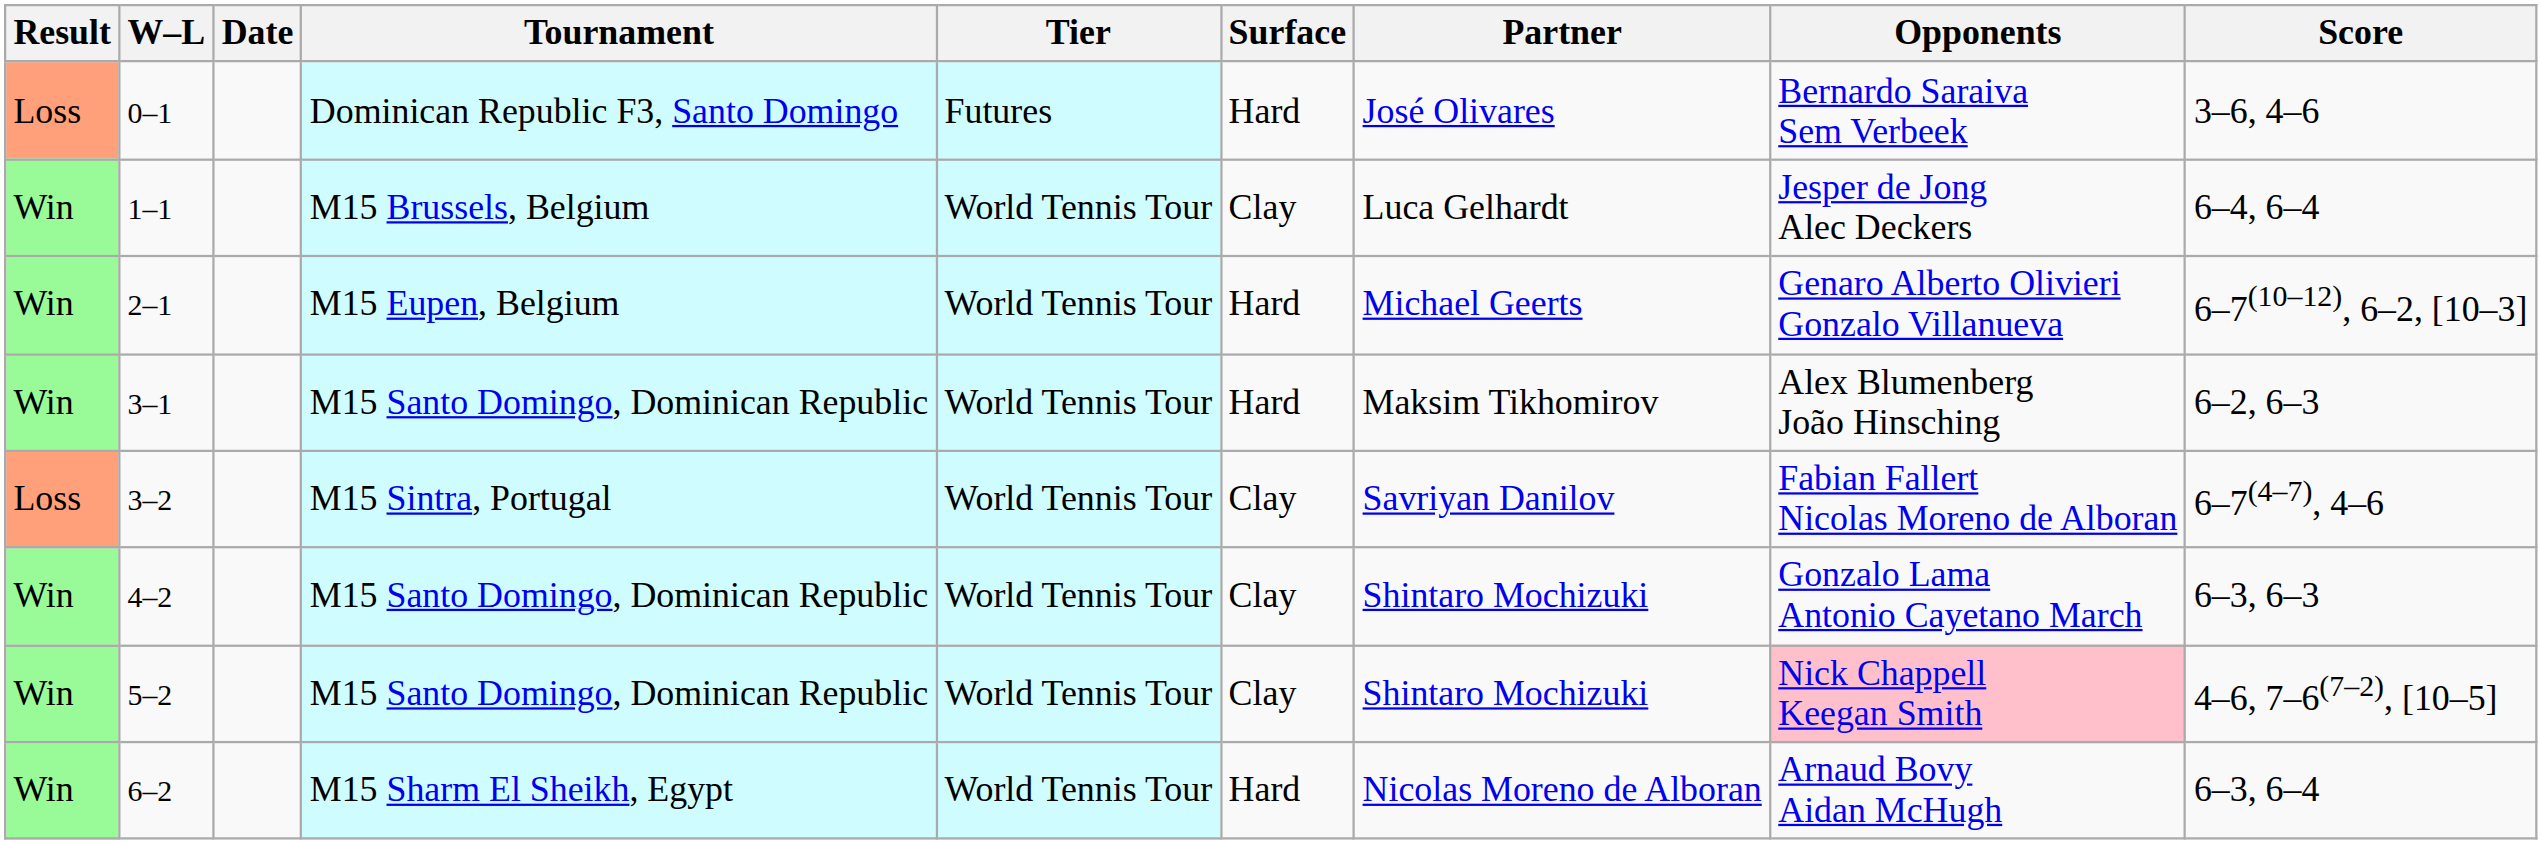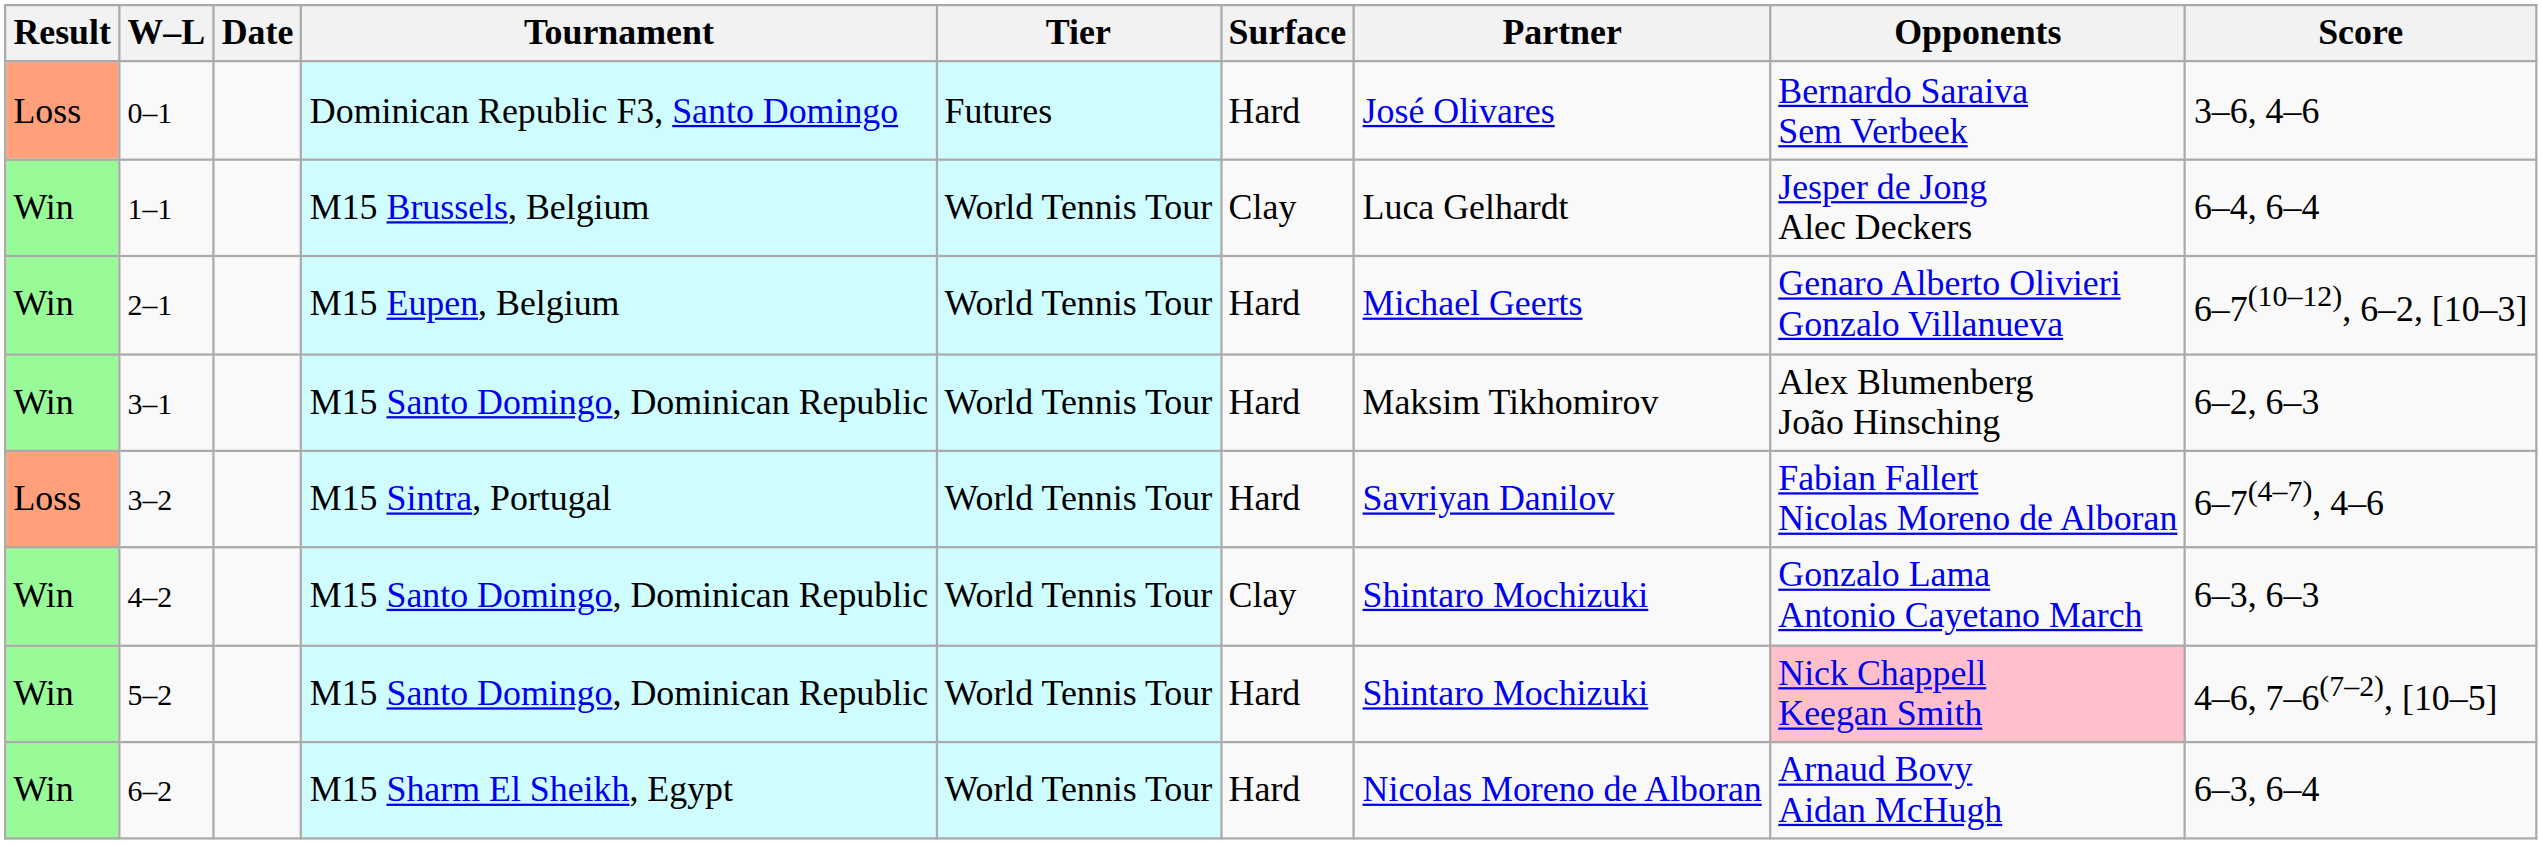 <table class="sortable wikitable">
 <tr>
 <th>Result</th>
 <th class="unsortable">W–L</th>
 <th>Date</th>
 <th>Tournament</th>
 <th>Tier</th>
 <th>Surface</th>
 <th>Partner</th>
 <th>Opponents</th>
 <th>Score</th>
 </tr>
 <tr>
 <td bgcolor=#FFA07A>Loss</td>
 <td><small>0–1</small></td>
 <td></td>
 <td style="background:#cffcff;">Dominican Republic F3, <a href='#'>Santo Domingo</a></td>
 <td style="background:#cffcff;">Futures</td>
 <td>Hard</td>
 <td> <a href='#'>José Olivares</a></td>
 <td> <a href='#'>Bernardo Saraiva</a> <br>  <a href='#'>Sem Verbeek</a></td>
 <td>3–6, 4–6</td>
 </tr>
 <tr>
 <td bgcolor=98FB98>Win</td>
 <td><small>1–1</small></td>
 <td></td>
 <td style="background:#cffcff;">M15 <a href='#'>Brussels</a>, Belgium</td>
 <td style="background:#cffcff;">World Tennis Tour</td>
 <td>Clay</td>
 <td> Luca Gelhardt</td>
 <td> <a href='#'>Jesper de Jong</a> <br>  Alec Deckers</td>
 <td>6–4, 6–4</td>
 </tr>
 <tr>
 <td bgcolor=98FB98>Win</td>
 <td><small>2–1</small></td>
 <td></td>
 <td style="background:#cffcff;">M15 <a href='#'>Eupen</a>, Belgium</td>
 <td style="background:#cffcff;">World Tennis Tour</td>
 <td>Hard</td>
 <td> <a href='#'>Michael Geerts</a></td>
 <td> <a href='#'>Genaro Alberto Olivieri</a> <br>  <a href='#'>Gonzalo Villanueva</a></td>
 <td>6–7<sup>(10–12)</sup>, 6–2, [10–3]</td>
 </tr>
 <tr>
 <td bgcolor=98FB98>Win</td>
 <td><small>3–1</small></td>
 <td></td>
 <td style="background:#cffcff;">M15 <a href='#'>Santo Domingo</a>, Dominican Republic</td>
 <td style="background:#cffcff;">World Tennis Tour</td>
 <td>Hard</td>
 <td> Maksim Tikhomirov</td>
 <td> Alex Blumenberg <br>  João Hinsching</td>
 <td>6–2, 6–3</td>
 </tr>
 <tr>
 <td bgcolor=#FFA07A>Loss</td>
 <td><small>3–2</small></td>
 <td></td>
 <td style="background:#cffcff;">M15 <a href='#'>Sintra</a>, Portugal</td>
 <td style="background:#cffcff;">World Tennis Tour</td>
-<td>Clay</td>
+<td>Hard</td>
 <td> <a href='#'>Savriyan Danilov</a></td>
 <td> <a href='#'>Fabian Fallert</a> <br>  <a href='#'>Nicolas Moreno de Alboran</a></td>
 <td>6–7<sup>(4–7)</sup>, 4–6</td>
 </tr>
 <tr>
 <td bgcolor=98FB98>Win</td>
 <td><small>4–2</small></td>
 <td></td>
 <td style="background:#cffcff;">M15 <a href='#'>Santo Domingo</a>, Dominican Republic</td>
 <td style="background:#cffcff;">World Tennis Tour</td>
 <td>Clay</td>
 <td> <a href='#'>Shintaro Mochizuki</a></td>
 <td> <a href='#'>Gonzalo Lama</a> <br>  <a href='#'>Antonio Cayetano March</a></td>
 <td>6–3, 6–3</td>
 </tr>
 <tr>
 <td bgcolor=98FB98>Win</td>
 <td><small>5–2</small></td>
 <td></td>
 <td style="background:#cffcff;">M15 <a href='#'>Santo Domingo</a>, Dominican Republic</td>
 <td style="background:#cffcff;">World Tennis Tour</td>
-<td>Clay</td>
+<td>Hard</td>
 <td> <a href='#'>Shintaro Mochizuki</a></td>
 <td style="background: pink;"> <a href='#'>Nick Chappell</a> <br>  <a href='#'>Keegan Smith</a></td>
 <td>4–6, 7–6<sup>(7–2)</sup>, [10–5]</td>
 </tr>
 <tr>
 <td bgcolor=98FB98>Win</td>
 <td><small>6–2</small></td>
 <td></td>
 <td style="background:#cffcff;">M15 <a href='#'>Sharm El Sheikh</a>, Egypt</td>
 <td style="background:#cffcff;">World Tennis Tour</td>
 <td>Hard</td>
 <td> <a href='#'>Nicolas Moreno de Alboran</a></td>
 <td> <a href='#'>Arnaud Bovy</a> <br>  <a href='#'>Aidan McHugh</a></td>
 <td>6–3, 6–4</td>
 </tr>
 </table>
